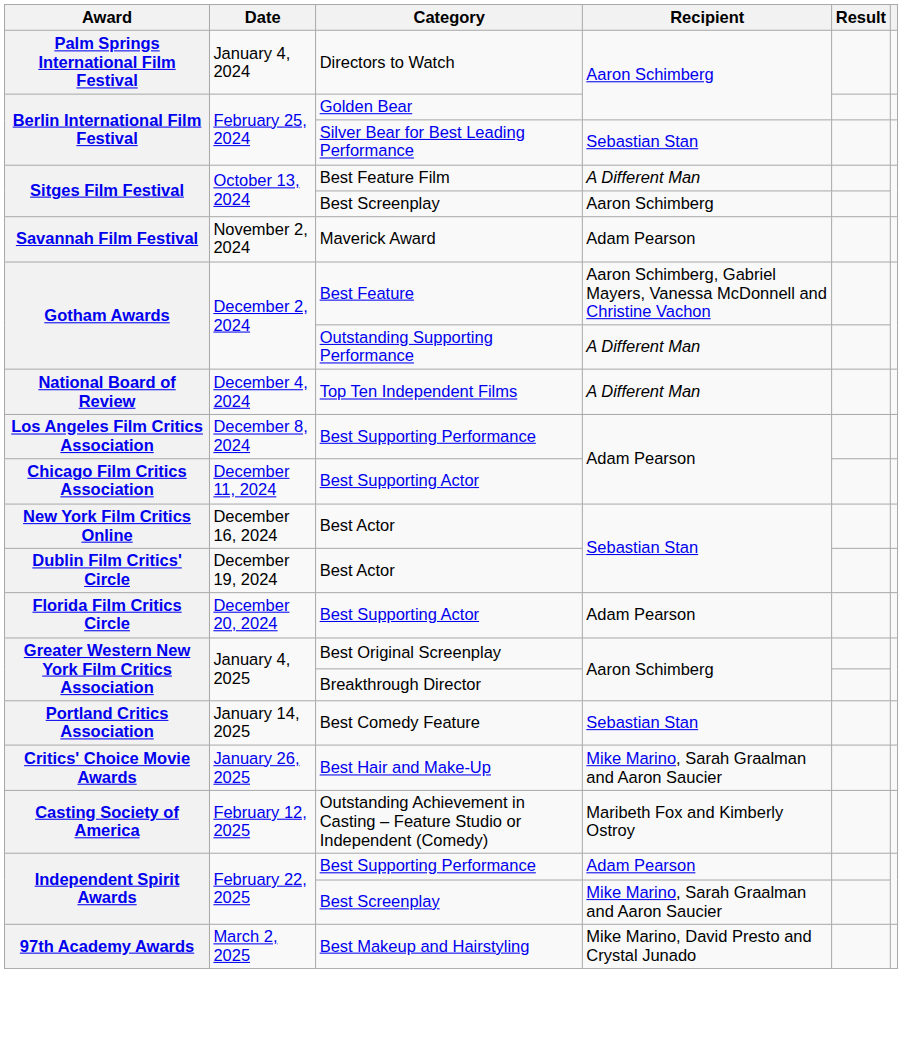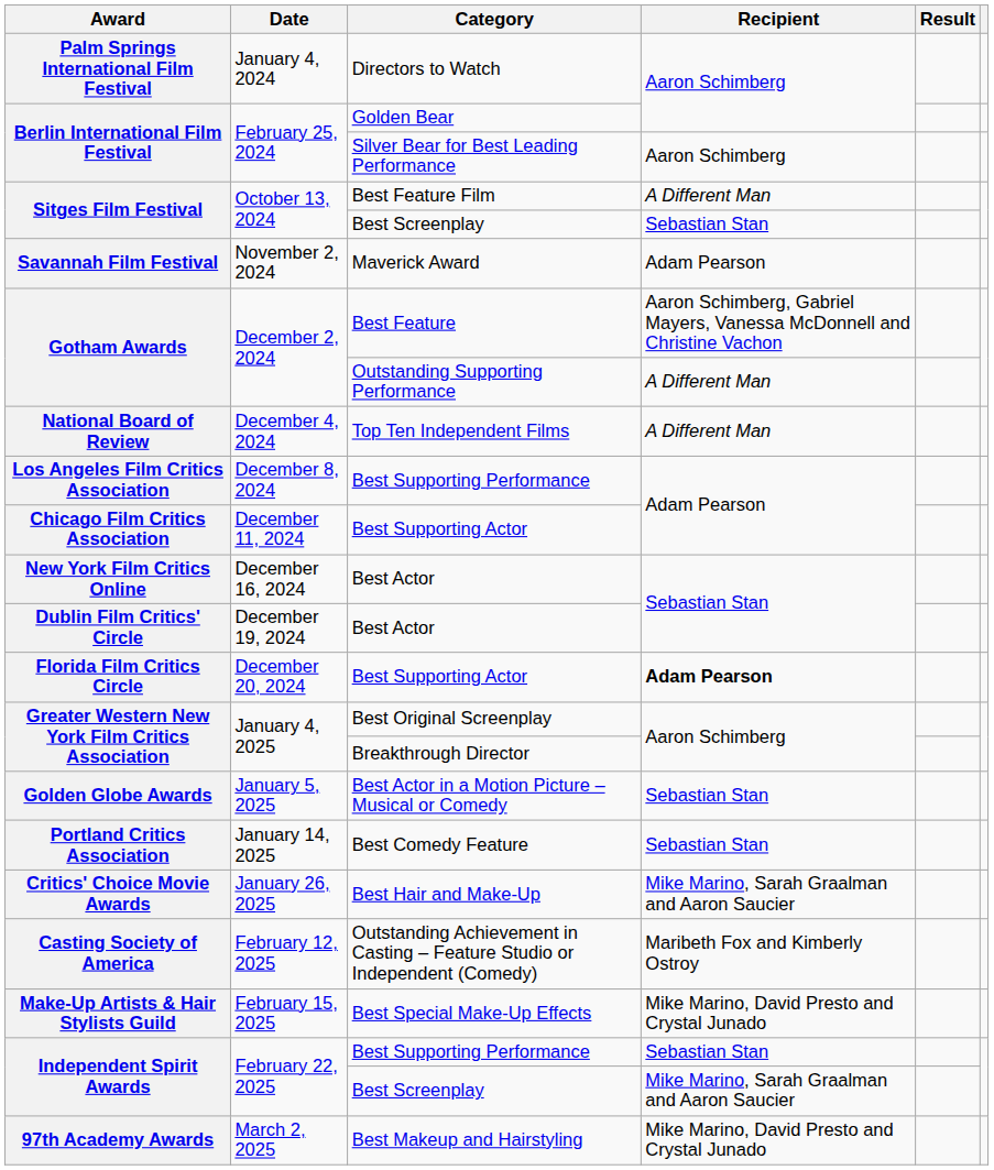 <table class="wikitable sortable plainrowheaders">
 <tr>
 <th>Award</th>
 <th>Date</th>
 <th>Category</th>
 <th>Recipient</th>
 <th>Result</th>
 <th></th>
 </tr>
 <tr>
 <th scope="row"><a href='#'>Palm Springs International Film Festival</a></th>
 <td>January 4, 2024</td>
 <td>Directors to Watch</td>
 <td rowspan="2"><a href='#'>Aaron Schimberg</a></td>
 <td></td>
 <td align="center"></td>
 </tr>
 <tr>
 <th scope="row" rowspan="2"><a href='#'>Berlin International Film Festival</a></th>
 <td rowspan="2"><a href='#'>February 25, 2024</a></td>
 <td><a href='#'>Golden Bear</a></td>
 <td></td>
 <td align="center" rowspan="1"></td>
 </tr>
 <tr>
 <td><a href='#'>Silver Bear for Best Leading Performance</a></td>
-<td><a href='#'>Sebastian Stan</a></td>
+<td>Aaron Schimberg</td>
 <td></td>
 <td align="center"></td>
 </tr>
 <tr>
 <th rowspan="2" scope="row"><a href='#'>Sitges Film Festival</a></th>
 <td rowspan="2"><a href='#'>October 13, 2024</a></td>
 <td>Best Feature Film</td>
 <td><em>A Different Man</em></td>
 <td></td>
 <td rowspan="2" align="center"></td>
 </tr>
 <tr>
 <td>Best Screenplay</td>
-<td>Aaron Schimberg</td>
+<td><a href='#'>Sebastian Stan</a></td>
 <td></td>
 </tr>
 <tr>
 <th scope="row"><a href='#'>Savannah Film Festival</a></th>
 <td>November 2, 2024</td>
 <td>Maverick Award</td>
 <td>Adam Pearson</td>
 <td></td>
 <td align="center"></td>
 </tr>
 <tr>
 <th scope="row" rowspan="2"><a href='#'>Gotham Awards</a></th>
 <td rowspan="2"><a href='#'>December 2, 2024</a></td>
 <td><a href='#'>Best Feature</a></td>
 <td>Aaron Schimberg, Gabriel Mayers, Vanessa McDonnell and <a href='#'>Christine Vachon</a></td>
 <td></td>
 <td align="center" rowspan="2"></td>
 </tr>
 <tr>
 <td><a href='#'>Outstanding Supporting Performance</a></td>
 <td><em>A Different Man</em></td>
 <td></td>
 </tr>
 <tr>
 <th scope="row"><a href='#'>National Board of Review</a></th>
 <td><a href='#'>December 4, 2024</a></td>
 <td><a href='#'>Top Ten Independent Films</a></td>
 <td><em>A Different Man</em></td>
 <td></td>
 <td align="center"></td>
 </tr>
 <tr>
 <th scope="row"><a href='#'>Los Angeles Film Critics Association</a></th>
 <td><a href='#'>December 8, 2024</a></td>
 <td><a href='#'>Best Supporting Performance</a></td>
 <td rowspan="2">Adam Pearson</td>
 <td></td>
 <td align="center"></td>
 </tr>
 <tr>
 <th scope="row"><a href='#'>Chicago Film Critics Association</a></th>
 <td><a href='#'>December 11, 2024</a></td>
 <td><a href='#'>Best Supporting Actor</a></td>
 <td></td>
 <td align="center"></td>
 </tr>
 <tr>
 <th scope="row"><a href='#'>New York Film Critics Online</a></th>
 <td>December 16, 2024</td>
 <td>Best Actor</td>
 <td rowspan="2"><a href='#'>Sebastian Stan</a></td>
 <td></td>
 <td align="center"></td>
 </tr>
 <tr>
 <th scope="row"><a href='#'>Dublin Film Critics' Circle</a></th>
 <td>December 19, 2024</td>
 <td>Best Actor</td>
 <td></td>
 <td align="center"></td>
 </tr>
 <tr>
 <th scope="row"><a href='#'>Florida Film Critics Circle</a></th>
 <td><a href='#'>December 20, 2024</a></td>
 <td><a href='#'>Best Supporting Actor</a></td>
-<td>Adam Pearson</td>
+<td><strong>Adam Pearson</strong></td>
 <td></td>
 <td align="center"></td>
 </tr>
 <tr>
 <th scope="row" rowspan="2"><a href='#'>Greater Western New York Film Critics Association</a></th>
 <td rowspan="2">January 4, 2025</td>
 <td>Best Original Screenplay</td>
 <td rowspan="2">Aaron Schimberg</td>
 <td></td>
 <td rowspan="2" align="center"></td>
 </tr>
 <tr>
 <td>Breakthrough Director</td>
 <td></td>
+</tr>
+<tr>
+<th scope="row"><a href='#'>Golden Globe Awards</a></th>
+<td><a href='#'>January 5, 2025</a></td>
+<td><a href='#'>Best Actor in a Motion Picture – Musical or Comedy</a></td>
+<td><a href='#'>Sebastian Stan</a></td>
+<td></td>
+<td align="center"></td>
 </tr>
 <tr>
 <th scope="row"><a href='#'>Portland Critics Association</a></th>
 <td>January 14, 2025</td>
 <td>Best Comedy Feature</td>
 <td><a href='#'>Sebastian Stan</a></td>
 <td></td>
 <td align="center"></td>
 </tr>
 <tr>
 <th scope="row"><a href='#'>Critics' Choice Movie Awards</a></th>
 <td><a href='#'>January 26, 2025</a></td>
 <td><a href='#'>Best Hair and Make-Up</a></td>
 <td><a href='#'>Mike Marino</a>, Sarah Graalman and Aaron Saucier</td>
 <td></td>
 <td align="center"></td>
 </tr>
 <tr>
 <th scope="row"><a href='#'>Casting Society of America</a></th>
 <td><a href='#'>February 12, 2025</a></td>
 <td>Outstanding Achievement in Casting – Feature Studio or Independent (Comedy)</td>
 <td>Maribeth Fox and Kimberly Ostroy</td>
 <td></td>
 <td align="center"></td>
 </tr>
 <tr>
+<th scope="row"><a href='#'>Make-Up Artists & Hair Stylists Guild</a></th>
+<td><a href='#'>February 15, 2025</a></td>
+<td><a href='#'>Best Special Make-Up Effects</a></td>
+<td>Mike Marino, David Presto and Crystal Junado</td>
+<td></td>
+<td align="center"></td>
+</tr>
+<tr>
 <th scope="row" rowspan="2"><a href='#'>Independent Spirit Awards</a></th>
 <td rowspan="2"><a href='#'>February 22, 2025</a></td>
 <td><a href='#'>Best Supporting Performance</a></td>
-<td><a href='#'>Adam Pearson</a></td>
+<td><a href='#'>Sebastian Stan</a></td>
 <td></td>
 <td align="center" rowspan="2"></td>
 </tr>
 <tr>
 <td><a href='#'>Best Screenplay</a></td>
 <td><a href='#'>Mike Marino</a>, Sarah Graalman and Aaron Saucier</td>
 <td></td>
 </tr>
 <tr>
 <th scope="row"><a href='#'>97th Academy Awards</a></th>
 <td><a href='#'>March 2, 2025</a></td>
 <td><a href='#'> Best Makeup and Hairstyling</a></td>
 <td>Mike Marino, David Presto and Crystal Junado</td>
 <td></td>
 <td align="center"></td>
 </tr>
 </table>
